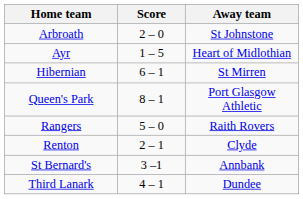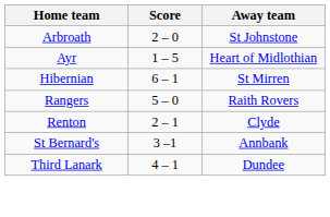 <table class="wikitable" style="text-align: center">
 <tr>
 <th width=140>Home team</th>
 <th width=80>Score</th>
 <th width=140>Away team</th>
 </tr>
 <tr>
 <td><a href='#'>Arbroath</a></td>
 <td>2 – 0</td>
 <td><a href='#'>St Johnstone</a></td>
 </tr>
 <tr>
 <td><a href='#'>Ayr</a></td>
 <td>1 – 5</td>
 <td><a href='#'>Heart of Midlothian</a></td>
 </tr>
 <tr>
 <td><a href='#'>Hibernian</a></td>
 <td>6 – 1</td>
 <td><a href='#'>St Mirren</a></td>
 </tr>
 <tr>
-<td><a href='#'>Queen's Park</a></td>
-<td>8 – 1</td>
-<td><a href='#'>Port Glasgow Athletic</a></td>
-</tr>
-<tr>
 <td><a href='#'>Rangers</a></td>
 <td>5 – 0</td>
 <td><a href='#'>Raith Rovers</a></td>
 </tr>
 <tr>
 <td><a href='#'>Renton</a></td>
 <td>2 – 1</td>
 <td><a href='#'>Clyde</a></td>
 </tr>
 <tr>
 <td><a href='#'>St Bernard's</a></td>
 <td>3 –1</td>
 <td><a href='#'>Annbank</a></td>
 </tr>
 <tr>
 <td><a href='#'>Third Lanark</a></td>
 <td>4 – 1</td>
 <td><a href='#'>Dundee</a></td>
 </tr>
 </table>
